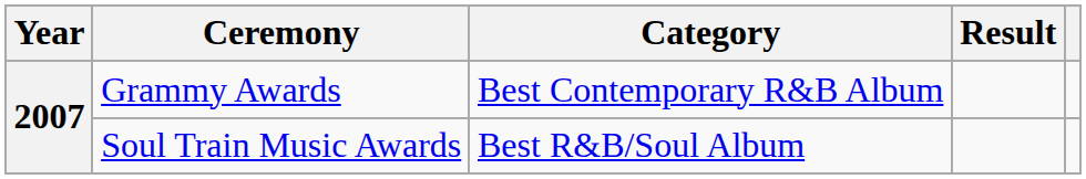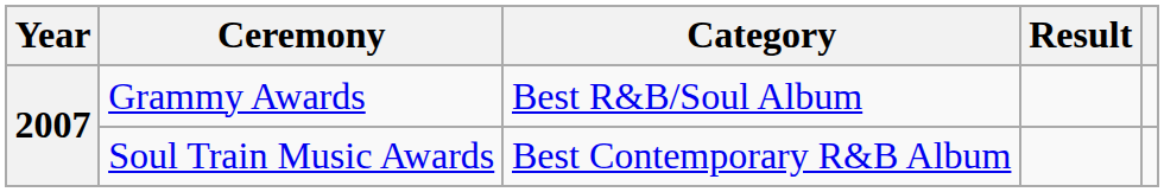 <table class="wikitable sortable plainrowheaders" style="border:none; margin:0;">
 <tr>
 <th scope="col">Year</th>
 <th scope="col">Ceremony</th>
 <th scope="col">Category</th>
 <th scope="col">Result</th>
 <th scope="col" class="unsortable"></th>
 </tr>
 <tr>
 <th scope="row" rowspan="2">2007</th>
 <td><a href='#'>Grammy Awards</a></td>
-<td><a href='#'>Best Contemporary R&B Album</a></td>
+<td><a href='#'>Best R&B/Soul Album</a></td>
 <td></td>
 <td style="text-align:center;"></td>
 </tr>
 <tr>
 <td><a href='#'>Soul Train Music Awards</a></td>
-<td><a href='#'>Best R&B/Soul Album</a></td>
+<td><a href='#'>Best Contemporary R&B Album</a></td>
 <td></td>
 <td style="text-align:center;"></td>
 </tr>
 <tr>
 </tr>
 </table>
